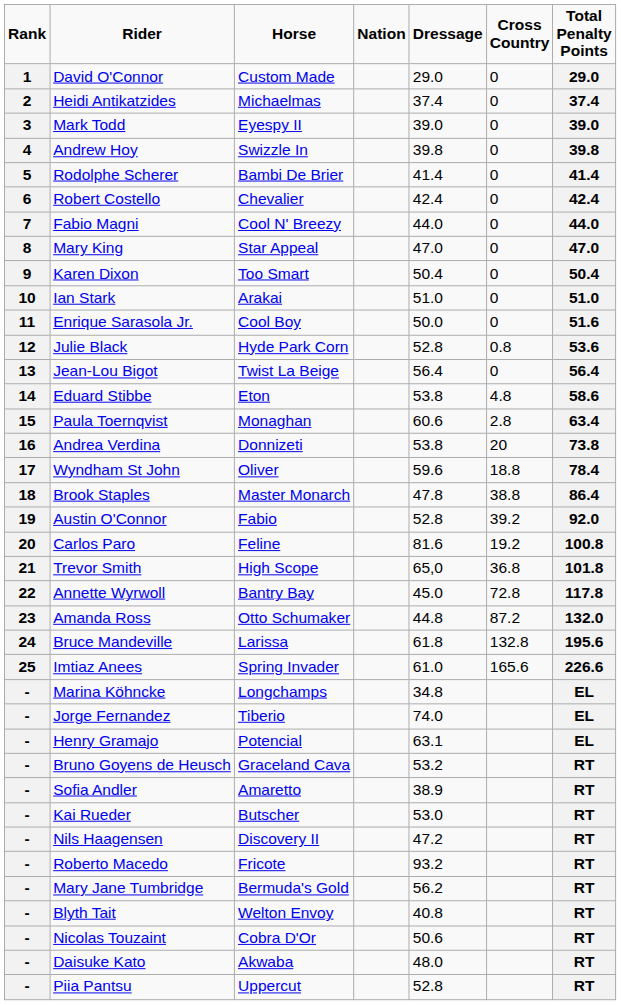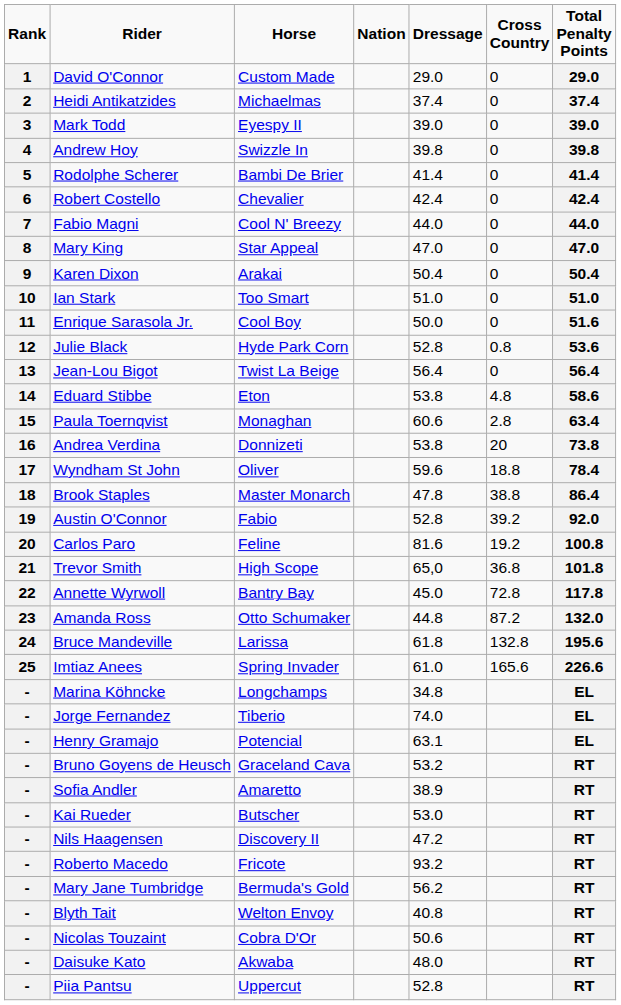 <table class="wikitable sortable">
 <tr>
 <td align=center><strong>Rank</strong></td>
 <td align=center><strong>Rider</strong></td>
 <td align=center><strong>Horse</strong></td>
 <td align=center><strong>Nation</strong></td>
 <td align=center><strong>Dressage</strong></td>
 <td align=center><strong>Cross <br>Country</strong></td>
 <td align=center><strong>Total <br>Penalty <br> Points</strong></td>
 </tr>
 <tr>
 <th>1</th>
 <td><a href='#'>David O'Connor</a></td>
 <td><a href='#'>Custom Made</a></td>
 <td></td>
 <td>29.0</td>
 <td>0</td>
 <th>29.0</th>
 </tr>
 <tr>
 <th>2</th>
 <td><a href='#'>Heidi Antikatzides</a></td>
 <td><a href='#'>Michaelmas</a></td>
 <td></td>
 <td>37.4</td>
 <td>0</td>
 <th>37.4</th>
 </tr>
 <tr>
 <th>3</th>
 <td><a href='#'>Mark Todd</a></td>
 <td><a href='#'>Eyespy II</a></td>
 <td></td>
 <td>39.0</td>
 <td>0</td>
 <th>39.0</th>
 </tr>
 <tr>
 <th>4</th>
 <td><a href='#'>Andrew Hoy</a></td>
 <td><a href='#'>Swizzle In</a></td>
 <td></td>
 <td>39.8</td>
 <td>0</td>
 <th>39.8</th>
 </tr>
 <tr>
 <th>5</th>
 <td><a href='#'>Rodolphe Scherer</a></td>
 <td><a href='#'>Bambi De Brier</a></td>
 <td></td>
 <td>41.4</td>
 <td>0</td>
 <th>41.4</th>
 </tr>
 <tr>
 <th>6</th>
 <td><a href='#'>Robert Costello</a></td>
 <td><a href='#'>Chevalier</a></td>
 <td></td>
 <td>42.4</td>
 <td>0</td>
 <th>42.4</th>
 </tr>
 <tr>
 <th>7</th>
 <td><a href='#'>Fabio Magni</a></td>
 <td><a href='#'>Cool N' Breezy</a></td>
 <td></td>
 <td>44.0</td>
 <td>0</td>
 <th>44.0</th>
 </tr>
 <tr>
 <th>8</th>
 <td><a href='#'>Mary King</a></td>
 <td><a href='#'>Star Appeal</a></td>
 <td></td>
 <td>47.0</td>
 <td>0</td>
 <th>47.0</th>
 </tr>
 <tr>
 <th>9</th>
 <td><a href='#'>Karen Dixon</a></td>
-<td><a href='#'>Too Smart</a></td>
+<td><a href='#'>Arakai</a></td>
 <td></td>
 <td>50.4</td>
 <td>0</td>
 <th>50.4</th>
 </tr>
 <tr>
 <th>10</th>
 <td><a href='#'>Ian Stark</a></td>
-<td><a href='#'>Arakai</a></td>
+<td><a href='#'>Too Smart</a></td>
 <td></td>
 <td>51.0</td>
 <td>0</td>
 <th>51.0</th>
 </tr>
 <tr>
 <th>11</th>
 <td><a href='#'>Enrique Sarasola Jr.</a></td>
 <td><a href='#'>Cool Boy</a></td>
 <td></td>
 <td>50.0</td>
 <td>0</td>
 <th>51.6</th>
 </tr>
 <tr>
 <th>12</th>
 <td><a href='#'>Julie Black</a></td>
 <td><a href='#'>Hyde Park Corn</a></td>
 <td></td>
 <td>52.8</td>
 <td>0.8</td>
 <th>53.6</th>
 </tr>
 <tr>
 <th>13</th>
 <td><a href='#'>Jean-Lou Bigot</a></td>
 <td><a href='#'>Twist La Beige</a></td>
 <td></td>
 <td>56.4</td>
 <td>0</td>
 <th>56.4</th>
 </tr>
 <tr>
 <th>14</th>
 <td><a href='#'>Eduard Stibbe</a></td>
 <td><a href='#'>Eton</a></td>
 <td></td>
 <td>53.8</td>
 <td>4.8</td>
 <th>58.6</th>
 </tr>
 <tr>
 <th>15</th>
 <td><a href='#'>Paula Toernqvist</a></td>
 <td><a href='#'>Monaghan</a></td>
 <td></td>
 <td>60.6</td>
 <td>2.8</td>
 <th>63.4</th>
 </tr>
 <tr>
 <th>16</th>
 <td><a href='#'>Andrea Verdina</a></td>
 <td><a href='#'>Donnizeti</a></td>
 <td></td>
 <td>53.8</td>
 <td>20</td>
 <th>73.8</th>
 </tr>
 <tr>
 <th>17</th>
 <td><a href='#'>Wyndham St John</a></td>
 <td><a href='#'>Oliver</a></td>
 <td></td>
 <td>59.6</td>
 <td>18.8</td>
 <th>78.4</th>
 </tr>
 <tr>
 <th>18</th>
 <td><a href='#'>Brook Staples</a></td>
 <td><a href='#'>Master Monarch</a></td>
 <td></td>
 <td>47.8</td>
 <td>38.8</td>
 <th>86.4</th>
 </tr>
 <tr>
 <th>19</th>
 <td><a href='#'>Austin O'Connor</a></td>
 <td><a href='#'>Fabio</a></td>
 <td></td>
 <td>52.8</td>
 <td>39.2</td>
 <th>92.0</th>
 </tr>
 <tr>
 <th>20</th>
 <td><a href='#'>Carlos Paro</a></td>
 <td><a href='#'>Feline</a></td>
 <td></td>
 <td>81.6</td>
 <td>19.2</td>
 <th>100.8</th>
 </tr>
 <tr>
 <th>21</th>
 <td><a href='#'>Trevor Smith</a></td>
 <td><a href='#'>High Scope</a></td>
 <td></td>
 <td>65,0</td>
 <td>36.8</td>
 <th>101.8</th>
 </tr>
 <tr>
 <th>22</th>
 <td><a href='#'>Annette Wyrwoll</a></td>
 <td><a href='#'>Bantry Bay</a></td>
 <td></td>
 <td>45.0</td>
 <td>72.8</td>
 <th>117.8</th>
 </tr>
 <tr>
 <th>23</th>
 <td><a href='#'>Amanda Ross</a></td>
 <td><a href='#'>Otto Schumaker</a></td>
 <td></td>
 <td>44.8</td>
 <td>87.2</td>
 <th>132.0</th>
 </tr>
 <tr>
 <th>24</th>
 <td><a href='#'>Bruce Mandeville</a></td>
 <td><a href='#'>Larissa</a></td>
 <td></td>
 <td>61.8</td>
 <td>132.8</td>
 <th>195.6</th>
 </tr>
 <tr>
 <th>25</th>
 <td><a href='#'>Imtiaz Anees</a></td>
 <td><a href='#'>Spring Invader</a></td>
 <td></td>
 <td>61.0</td>
 <td>165.6</td>
 <th>226.6</th>
 </tr>
 <tr>
 <th>-</th>
 <td><a href='#'>Marina Köhncke</a></td>
 <td><a href='#'>Longchamps</a></td>
 <td></td>
 <td>34.8</td>
 <td></td>
 <th>EL</th>
 </tr>
 <tr>
 <th>-</th>
 <td><a href='#'>Jorge Fernandez</a></td>
 <td><a href='#'>Tiberio</a></td>
 <td></td>
 <td>74.0</td>
 <td></td>
 <th>EL</th>
 </tr>
 <tr>
 <th>-</th>
 <td><a href='#'>Henry Gramajo</a></td>
 <td><a href='#'>Potencial</a></td>
 <td></td>
 <td>63.1</td>
 <td></td>
 <th>EL</th>
 </tr>
 <tr>
 <th>-</th>
 <td><a href='#'>Bruno Goyens de Heusch</a></td>
 <td><a href='#'>Graceland Cava</a></td>
 <td></td>
 <td>53.2</td>
 <td></td>
 <th>RT</th>
 </tr>
 <tr>
 <th>-</th>
 <td><a href='#'>Sofia Andler</a></td>
 <td><a href='#'>Amaretto</a></td>
 <td></td>
 <td>38.9</td>
 <td></td>
 <th>RT</th>
 </tr>
 <tr>
 <th>-</th>
 <td><a href='#'>Kai Rueder</a></td>
 <td><a href='#'>Butscher</a></td>
 <td></td>
 <td>53.0</td>
 <td></td>
 <th>RT</th>
 </tr>
 <tr>
 <th>-</th>
 <td><a href='#'>Nils Haagensen</a></td>
 <td><a href='#'>Discovery II</a></td>
 <td></td>
 <td>47.2</td>
 <td></td>
 <th>RT</th>
 </tr>
 <tr>
 <th>-</th>
 <td><a href='#'>Roberto Macedo</a></td>
 <td><a href='#'>Fricote</a></td>
 <td></td>
 <td>93.2</td>
 <td></td>
 <th>RT</th>
 </tr>
 <tr>
 <th>-</th>
 <td><a href='#'>Mary Jane Tumbridge</a></td>
 <td><a href='#'>Bermuda's Gold</a></td>
 <td></td>
 <td>56.2</td>
 <td></td>
 <th>RT</th>
 </tr>
 <tr>
 <th>-</th>
 <td><a href='#'>Blyth Tait</a></td>
 <td><a href='#'>Welton Envoy</a></td>
 <td></td>
 <td>40.8</td>
 <td></td>
 <th>RT</th>
 </tr>
 <tr>
 <th>-</th>
 <td><a href='#'>Nicolas Touzaint</a></td>
 <td><a href='#'>Cobra D'Or</a></td>
 <td></td>
 <td>50.6</td>
 <td></td>
 <th>RT</th>
 </tr>
 <tr>
 <th>-</th>
 <td><a href='#'>Daisuke Kato</a></td>
 <td><a href='#'>Akwaba</a></td>
 <td></td>
 <td>48.0</td>
 <td></td>
 <th>RT</th>
 </tr>
 <tr>
 <th>-</th>
 <td><a href='#'>Piia Pantsu</a></td>
 <td><a href='#'>Uppercut</a></td>
 <td></td>
 <td>52.8</td>
 <td></td>
 <th>RT</th>
 </tr>
 </table>
